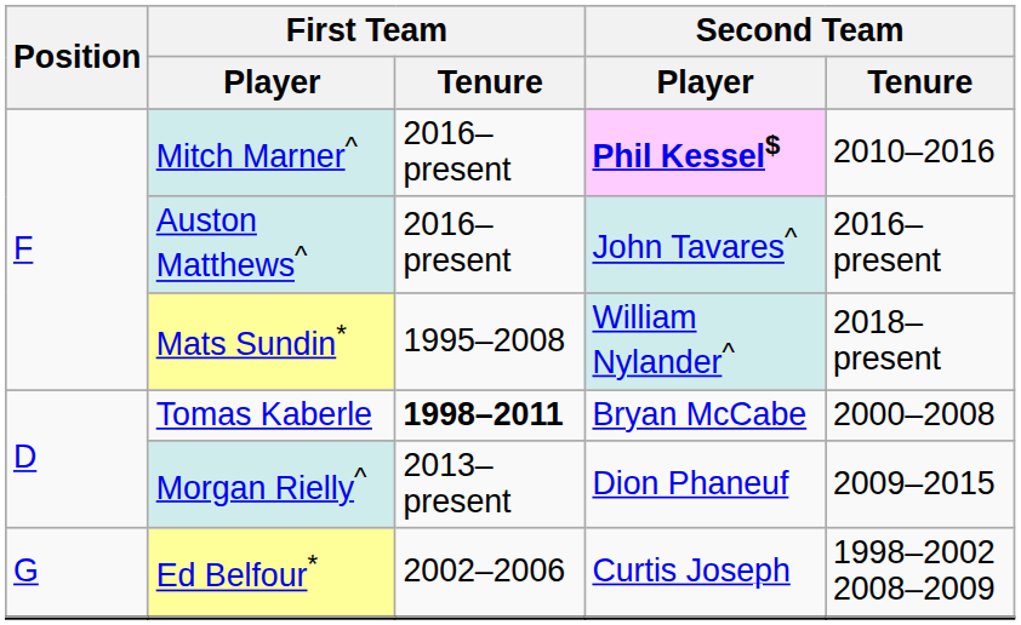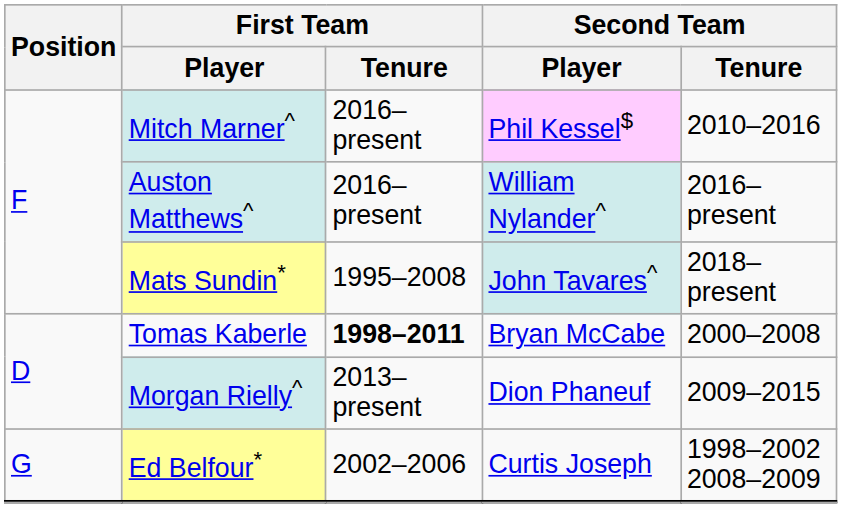 <table class="wikitable" style="width:80%">
 <tr>
 <th rowspan=2>Position</th>
 <th colspan=2>First Team</th>
 <th colspan=2>Second Team</th>
 </tr>
 <tr>
 <th>Player</th>
 <th>Tenure</th>
 <th>Player</th>
 <th>Tenure</th>
 </tr>
 <tr>
 <td rowspan="3"><a href='#'>F</a></td>
 <td bgcolor="#CFECEC"><a href='#'>Mitch Marner</a><sup>^</sup></td>
 <td>2016–present</td>
-<td bgcolor="#FFCCFF"><strong><a href='#'>Phil Kessel</a><sup>$</sup></strong></td>
+<td bgcolor="#FFCCFF"><a href='#'>Phil Kessel</a><sup>$</sup></td>
 <td>2010–2016</td>
 </tr>
 <tr>
 <td bgcolor="#CFECEC"><a href='#'>Auston Matthews</a><sup>^</sup></td>
 <td>2016–present</td>
-<td bgcolor="#CFECEC"><a href='#'>John Tavares</a><sup>^</sup></td>
+<td bgcolor="#CFECEC"><a href='#'>William Nylander</a><sup>^</sup></td>
 <td>2016–present</td>
 </tr>
 <tr>
 <td bgcolor="#FFFF99"><a href='#'>Mats Sundin</a><sup>*</sup></td>
 <td>1995–2008</td>
-<td bgcolor="#CFECEC"><a href='#'>William Nylander</a><sup>^</sup></td>
+<td bgcolor="#CFECEC"><a href='#'>John Tavares</a><sup>^</sup></td>
 <td>2018–present</td>
 </tr>
 <tr>
 <td rowspan="2"><a href='#'>D</a></td>
 <td><a href='#'>Tomas Kaberle</a></td>
 <td><strong>1998–2011</strong></td>
 <td><a href='#'>Bryan McCabe</a></td>
 <td>2000–2008</td>
 </tr>
 <tr>
 <td bgcolor="#CFECEC"><a href='#'>Morgan Rielly</a><sup>^</sup></td>
 <td>2013–present</td>
 <td><a href='#'>Dion Phaneuf</a></td>
 <td>2009–2015</td>
 </tr>
 <tr>
 <td><a href='#'>G</a></td>
 <td bgcolor="#FFFF99"><a href='#'>Ed Belfour</a><sup>*</sup></td>
 <td>2002–2006</td>
 <td><a href='#'>Curtis Joseph</a></td>
 <td>1998–2002<br>2008–2009</td>
 </tr>
 <tr style="border-top:2px solid black">
 </tr>
 </table>
